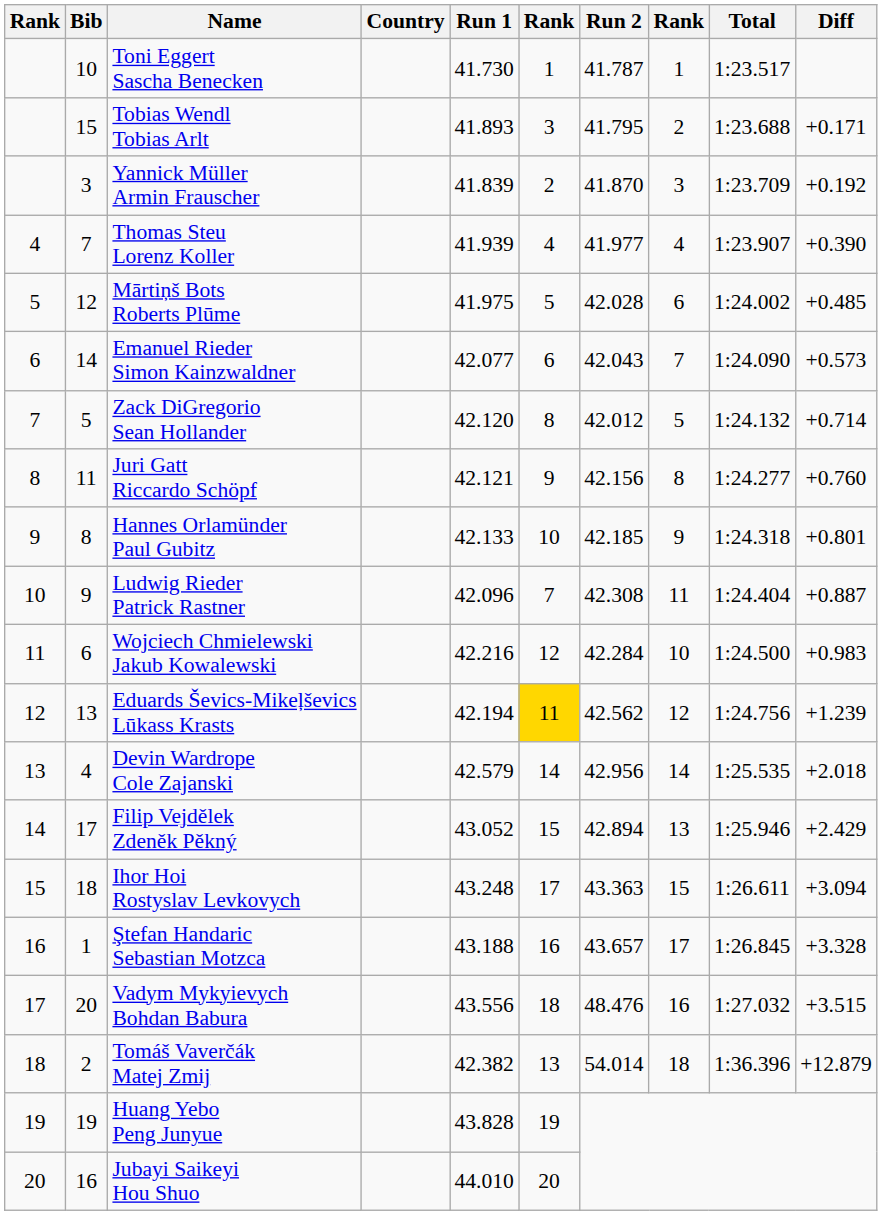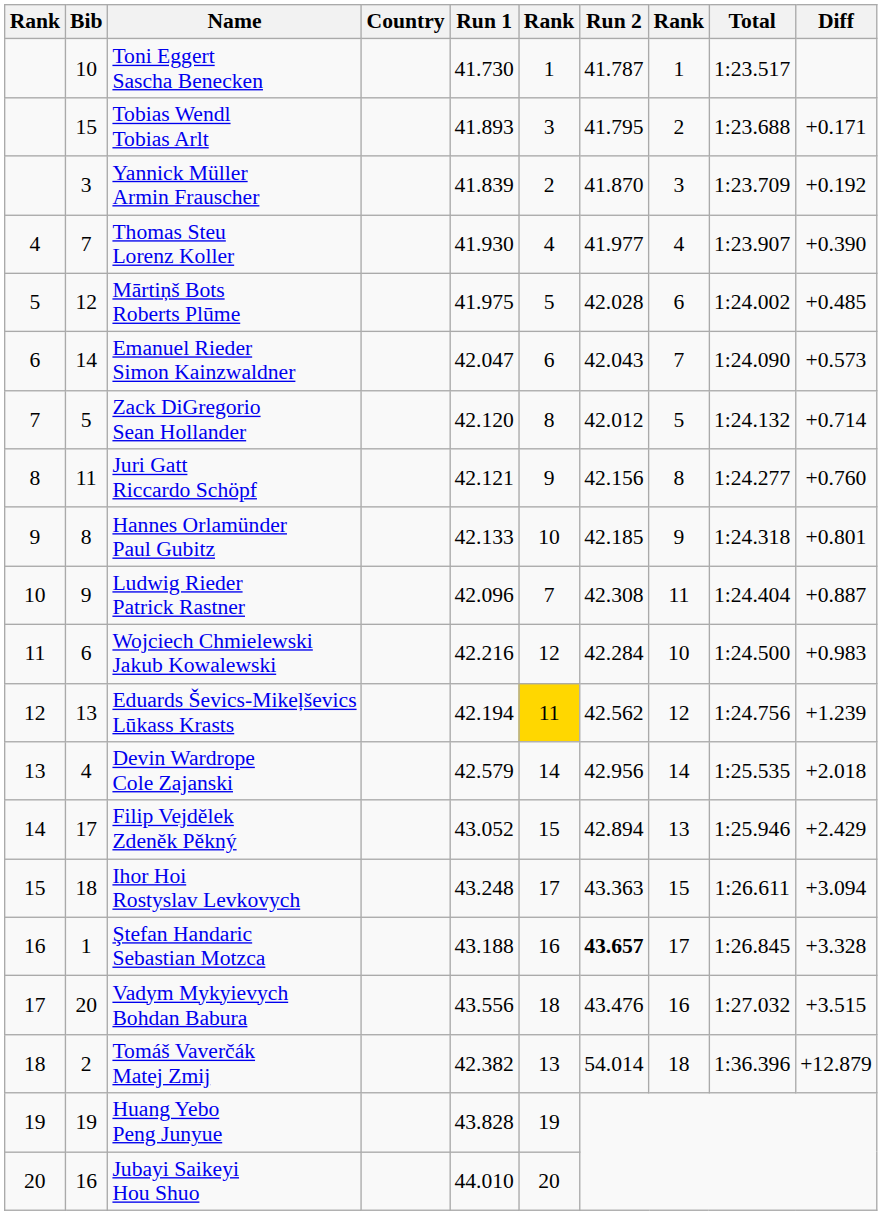 <table class="wikitable sortable" style="text-align:center">
 <tr>
 <th>Rank</th>
 <th>Bib</th>
 <th>Name</th>
 <th>Country</th>
 <th>Run 1</th>
 <th>Rank</th>
 <th>Run 2</th>
 <th>Rank</th>
 <th>Total</th>
 <th>Diff</th>
 </tr>
 <tr>
 <td></td>
 <td>10</td>
 <td align=left><a href='#'>Toni Eggert</a><br><a href='#'>Sascha Benecken</a></td>
 <td align=left></td>
 <td>41.730</td>
 <td>1</td>
 <td>41.787</td>
 <td>1</td>
 <td>1:23.517</td>
 <td></td>
 </tr>
 <tr>
 <td></td>
 <td>15</td>
 <td align=left><a href='#'>Tobias Wendl</a><br><a href='#'>Tobias Arlt</a></td>
 <td align=left></td>
 <td>41.893</td>
 <td>3</td>
 <td>41.795</td>
 <td>2</td>
 <td>1:23.688</td>
 <td>+0.171</td>
 </tr>
 <tr>
 <td></td>
 <td>3</td>
 <td align=left><a href='#'>Yannick Müller</a><br><a href='#'>Armin Frauscher</a></td>
 <td align=left></td>
 <td>41.839</td>
 <td>2</td>
 <td>41.870</td>
 <td>3</td>
 <td>1:23.709</td>
 <td>+0.192</td>
 </tr>
 <tr>
 <td>4</td>
 <td>7</td>
 <td align=left><a href='#'>Thomas Steu</a><br><a href='#'>Lorenz Koller</a></td>
 <td align=left></td>
-<td>41.939</td>
+<td>41.930</td>
 <td>4</td>
 <td>41.977</td>
 <td>4</td>
 <td>1:23.907</td>
 <td>+0.390</td>
 </tr>
 <tr>
 <td>5</td>
 <td>12</td>
 <td align=left><a href='#'>Mārtiņš Bots</a><br><a href='#'>Roberts Plūme</a></td>
 <td align=left></td>
 <td>41.975</td>
 <td>5</td>
 <td>42.028</td>
 <td>6</td>
 <td>1:24.002</td>
 <td>+0.485</td>
 </tr>
 <tr>
 <td>6</td>
 <td>14</td>
 <td align=left><a href='#'>Emanuel Rieder</a><br><a href='#'>Simon Kainzwaldner</a></td>
 <td align=left></td>
-<td>42.077</td>
+<td>42.047</td>
 <td>6</td>
 <td>42.043</td>
 <td>7</td>
 <td>1:24.090</td>
 <td>+0.573</td>
 </tr>
 <tr>
 <td>7</td>
 <td>5</td>
 <td align=left><a href='#'>Zack DiGregorio</a><br><a href='#'>Sean Hollander</a></td>
 <td align=left></td>
 <td>42.120</td>
 <td>8</td>
 <td>42.012</td>
 <td>5</td>
 <td>1:24.132</td>
 <td>+0.714</td>
 </tr>
 <tr>
 <td>8</td>
 <td>11</td>
 <td align=left><a href='#'>Juri Gatt</a><br><a href='#'>Riccardo Schöpf</a></td>
 <td align=left></td>
 <td>42.121</td>
 <td>9</td>
 <td>42.156</td>
 <td>8</td>
 <td>1:24.277</td>
 <td>+0.760</td>
 </tr>
 <tr>
 <td>9</td>
 <td>8</td>
 <td align=left><a href='#'>Hannes Orlamünder</a><br><a href='#'>Paul Gubitz</a></td>
 <td align=left></td>
 <td>42.133</td>
 <td>10</td>
 <td>42.185</td>
 <td>9</td>
 <td>1:24.318</td>
 <td>+0.801</td>
 </tr>
 <tr>
 <td>10</td>
 <td>9</td>
 <td align=left><a href='#'>Ludwig Rieder</a><br><a href='#'>Patrick Rastner</a></td>
 <td align=left></td>
 <td>42.096</td>
 <td>7</td>
 <td>42.308</td>
 <td>11</td>
 <td>1:24.404</td>
 <td>+0.887</td>
 </tr>
 <tr>
 <td>11</td>
 <td>6</td>
 <td align=left><a href='#'>Wojciech Chmielewski</a><br><a href='#'>Jakub Kowalewski</a></td>
 <td align=left></td>
 <td>42.216</td>
 <td>12</td>
 <td>42.284</td>
 <td>10</td>
 <td>1:24.500</td>
 <td>+0.983</td>
 </tr>
 <tr>
 <td>12</td>
 <td>13</td>
 <td align=left><a href='#'>Eduards Ševics-Mikeļševics</a><br><a href='#'>Lūkass Krasts</a></td>
 <td align=left></td>
 <td>42.194</td>
 <td style="background: gold;">11</td>
 <td>42.562</td>
 <td>12</td>
 <td>1:24.756</td>
 <td>+1.239</td>
 </tr>
 <tr>
 <td>13</td>
 <td>4</td>
 <td align=left><a href='#'>Devin Wardrope</a><br><a href='#'>Cole Zajanski</a></td>
 <td align=left></td>
 <td>42.579</td>
 <td>14</td>
 <td>42.956</td>
 <td>14</td>
 <td>1:25.535</td>
 <td>+2.018</td>
 </tr>
 <tr>
 <td>14</td>
 <td>17</td>
 <td align=left><a href='#'>Filip Vejdělek</a><br><a href='#'>Zdeněk Pěkný</a></td>
 <td align=left></td>
 <td>43.052</td>
 <td>15</td>
 <td>42.894</td>
 <td>13</td>
 <td>1:25.946</td>
 <td>+2.429</td>
 </tr>
 <tr>
 <td>15</td>
 <td>18</td>
 <td align=left><a href='#'>Ihor Hoi</a><br><a href='#'>Rostyslav Levkovych</a></td>
 <td align=left></td>
 <td>43.248</td>
 <td>17</td>
 <td>43.363</td>
 <td>15</td>
 <td>1:26.611</td>
 <td>+3.094</td>
 </tr>
 <tr>
 <td>16</td>
 <td>1</td>
 <td align=left><a href='#'>Ştefan Handaric</a><br><a href='#'>Sebastian Motzca</a></td>
 <td align=left></td>
 <td>43.188</td>
 <td>16</td>
-<td>43.657</td>
+<td><strong>43.657</strong></td>
 <td>17</td>
 <td>1:26.845</td>
 <td>+3.328</td>
 </tr>
 <tr>
 <td>17</td>
 <td>20</td>
 <td align=left><a href='#'>Vadym Mykyievych</a><br><a href='#'>Bohdan Babura</a></td>
 <td align=left></td>
 <td>43.556</td>
 <td>18</td>
-<td>48.476</td>
+<td>43.476</td>
 <td>16</td>
 <td>1:27.032</td>
 <td>+3.515</td>
 </tr>
 <tr>
 <td>18</td>
 <td>2</td>
 <td align=left><a href='#'>Tomáš Vaverčák</a><br><a href='#'>Matej Zmij</a></td>
 <td align=left></td>
 <td>42.382</td>
 <td>13</td>
 <td>54.014</td>
 <td>18</td>
 <td>1:36.396</td>
 <td>+12.879</td>
 </tr>
 <tr>
 <td>19</td>
 <td>19</td>
 <td align=left><a href='#'>Huang Yebo</a><br><a href='#'>Peng Junyue</a></td>
 <td align=left></td>
 <td>43.828</td>
 <td>19</td>
 <td colspan=4 rowspan=2></td>
 </tr>
 <tr>
 <td>20</td>
 <td>16</td>
 <td align=left><a href='#'>Jubayi Saikeyi</a><br><a href='#'>Hou Shuo</a></td>
 <td align=left></td>
 <td>44.010</td>
 <td>20</td>
 </tr>
 </table>
